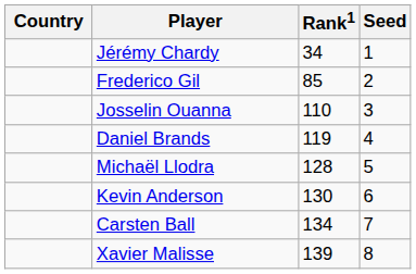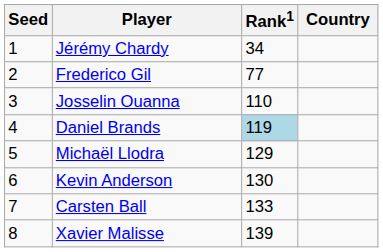 <table class="sortable wikitable">
 <tr>
-<th width="70">Country</th>
+<th>Seed</th>
 <th width="175">Player</th>
 <th>Rank<sup>1</sup></th>
-<th>Seed</th>
+<th width="70">Country</th>
 </tr>
 <tr>
-<td></td>
+<td>1</td>
 <td><a href='#'>Jérémy Chardy</a></td>
 <td>34</td>
-<td>1</td>
+<td></td>
 </tr>
 <tr>
+<td>2</td>
+<td><a href='#'>Frederico Gil</a></td>
+<td>77</td>
 <td></td>
-<td><a href='#'>Frederico Gil</a></td>
-<td>85</td>
-<td>2</td>
 </tr>
 <tr>
-<td></td>
+<td>3</td>
 <td><a href='#'>Josselin Ouanna</a></td>
 <td>110</td>
-<td>3</td>
+<td></td>
 </tr>
 <tr>
+<td>4</td>
+<td><a href='#'>Daniel Brands</a></td>
+<td style="background: lightblue;">119</td>
 <td></td>
-<td><a href='#'>Daniel Brands</a></td>
-<td>119</td>
-<td>4</td>
 </tr>
 <tr>
+<td>5</td>
+<td><a href='#'>Michaël Llodra</a></td>
+<td>129</td>
 <td></td>
-<td><a href='#'>Michaël Llodra</a></td>
-<td>128</td>
-<td>5</td>
 </tr>
 <tr>
-<td></td>
+<td>6</td>
 <td><a href='#'>Kevin Anderson</a></td>
 <td>130</td>
-<td>6</td>
+<td></td>
 </tr>
 <tr>
+<td>7</td>
+<td><a href='#'>Carsten Ball</a></td>
+<td>133</td>
 <td></td>
-<td><a href='#'>Carsten Ball</a></td>
-<td>134</td>
-<td>7</td>
 </tr>
 <tr>
-<td></td>
+<td>8</td>
 <td><a href='#'>Xavier Malisse</a></td>
 <td>139</td>
-<td>8</td>
+<td></td>
 </tr>
 </table>
